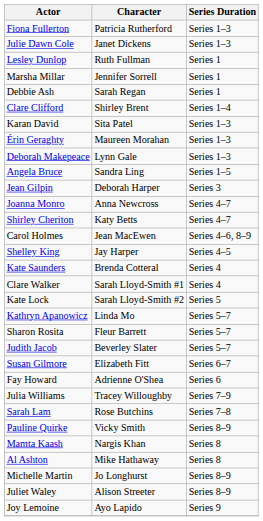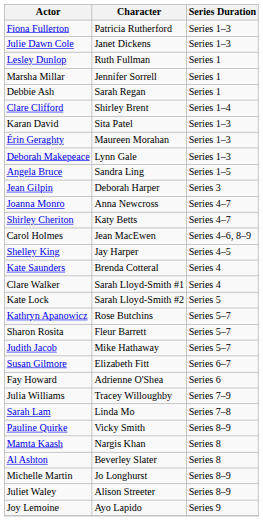 <table class="wikitable">
 <tr>
 <th scope="col">Actor</th>
 <th scope="col">Character</th>
 <th scope="col">Series Duration</th>
 </tr>
 <tr>
 <td><a href='#'>Fiona Fullerton</a></td>
 <td>Patricia Rutherford</td>
 <td>Series 1–3</td>
 </tr>
 <tr>
 <td><a href='#'>Julie Dawn Cole</a></td>
 <td>Janet Dickens</td>
 <td>Series 1–3</td>
 </tr>
 <tr>
 <td><a href='#'>Lesley Dunlop</a></td>
 <td>Ruth Fullman</td>
 <td>Series 1</td>
 </tr>
 <tr>
 <td>Marsha Millar</td>
 <td>Jennifer Sorrell</td>
 <td>Series 1</td>
 </tr>
 <tr>
 <td>Debbie Ash</td>
 <td>Sarah Regan</td>
 <td>Series 1</td>
 </tr>
 <tr>
 <td><a href='#'>Clare Clifford</a></td>
 <td>Shirley Brent</td>
 <td>Series 1–4</td>
 </tr>
 <tr>
 <td>Karan David</td>
 <td>Sita Patel</td>
 <td>Series 1–3</td>
 </tr>
 <tr>
 <td><a href='#'>Érin Geraghty</a></td>
 <td>Maureen Morahan</td>
 <td>Series 1–3</td>
 </tr>
 <tr>
 <td><a href='#'>Deborah Makepeace</a></td>
 <td>Lynn Gale</td>
 <td>Series 1–3</td>
 </tr>
 <tr>
 <td><a href='#'>Angela Bruce</a></td>
 <td>Sandra Ling</td>
 <td>Series 1–5</td>
 </tr>
 <tr>
 <td><a href='#'>Jean Gilpin</a></td>
 <td>Deborah Harper</td>
 <td>Series 3</td>
 </tr>
 <tr>
 <td><a href='#'>Joanna Monro</a></td>
 <td>Anna Newcross</td>
 <td>Series 4–7</td>
 </tr>
 <tr>
 <td><a href='#'>Shirley Cheriton</a></td>
 <td>Katy Betts</td>
 <td>Series 4–7</td>
 </tr>
 <tr>
 <td>Carol Holmes</td>
 <td>Jean MacEwen</td>
 <td>Series 4–6, 8–9</td>
 </tr>
 <tr>
 <td><a href='#'>Shelley King</a></td>
 <td>Jay Harper</td>
 <td>Series 4–5</td>
 </tr>
 <tr>
 <td><a href='#'>Kate Saunders</a></td>
 <td>Brenda Cotteral</td>
 <td>Series 4</td>
 </tr>
 <tr>
 <td>Clare Walker</td>
 <td>Sarah Lloyd-Smith #1</td>
 <td>Series 4</td>
 </tr>
 <tr>
 <td>Kate Lock</td>
 <td>Sarah Lloyd-Smith #2</td>
 <td>Series 5</td>
 </tr>
 <tr>
 <td><a href='#'>Kathryn Apanowicz</a></td>
-<td>Linda Mo</td>
+<td>Rose Butchins</td>
 <td>Series 5–7</td>
 </tr>
 <tr>
 <td>Sharon Rosita</td>
 <td>Fleur Barrett</td>
 <td>Series 5–7</td>
 </tr>
 <tr>
 <td><a href='#'>Judith Jacob</a></td>
-<td>Beverley Slater</td>
+<td>Mike Hathaway</td>
 <td>Series 5–7</td>
 </tr>
 <tr>
 <td><a href='#'>Susan Gilmore</a></td>
 <td>Elizabeth Fitt</td>
 <td>Series 6–7</td>
 </tr>
 <tr>
 <td>Fay Howard</td>
 <td>Adrienne O'Shea</td>
 <td>Series 6</td>
 </tr>
 <tr>
 <td>Julia Williams</td>
 <td>Tracey Willoughby</td>
 <td>Series 7–9</td>
 </tr>
 <tr>
 <td><a href='#'>Sarah Lam</a></td>
-<td>Rose Butchins</td>
+<td>Linda Mo</td>
 <td>Series 7–8</td>
 </tr>
 <tr>
 <td><a href='#'>Pauline Quirke</a></td>
 <td>Vicky Smith</td>
 <td>Series 8–9</td>
 </tr>
 <tr>
 <td><a href='#'>Mamta Kaash</a></td>
 <td>Nargis Khan</td>
 <td>Series 8</td>
 </tr>
 <tr>
 <td><a href='#'>Al Ashton</a></td>
-<td>Mike Hathaway</td>
+<td>Beverley Slater</td>
 <td>Series 8</td>
 </tr>
 <tr>
 <td>Michelle Martin</td>
 <td>Jo Longhurst</td>
 <td>Series 8–9</td>
 </tr>
 <tr>
 <td>Juliet Waley</td>
 <td>Alison Streeter</td>
 <td>Series 8–9</td>
 </tr>
 <tr>
 <td>Joy Lemoine</td>
 <td>Ayo Lapido</td>
 <td>Series 9</td>
 </tr>
 <tr>
 </tr>
 </table>
